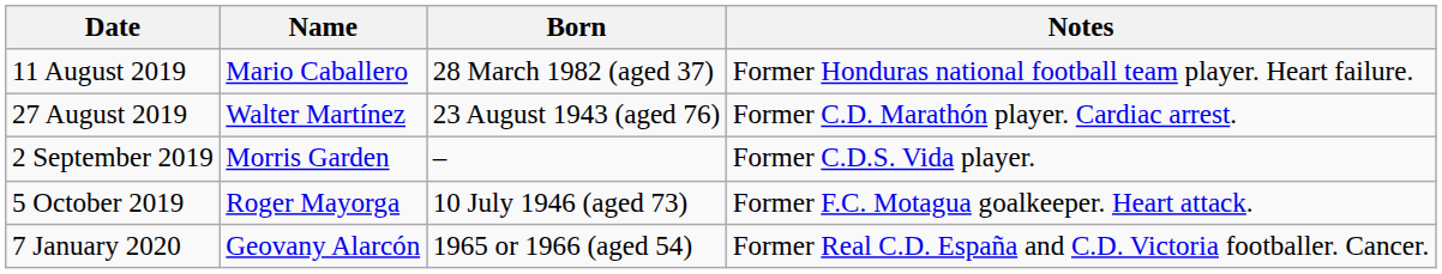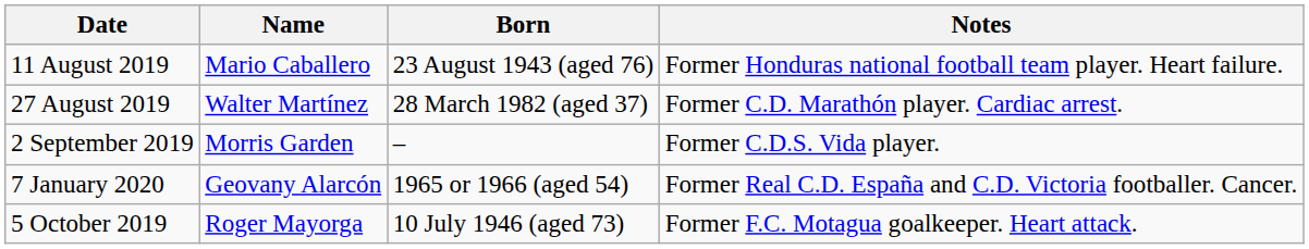 <table class="wikitable">
 <tr>
 <th>Date</th>
 <th>Name</th>
 <th>Born</th>
 <th>Notes</th>
 </tr>
 <tr>
 <td>11 August 2019</td>
 <td> <a href='#'>Mario Caballero</a></td>
-<td>28 March 1982 (aged 37)</td>
+<td>23 August 1943 (aged 76)</td>
 <td>Former <a href='#'>Honduras national football team</a> player.  Heart failure.</td>
 </tr>
 <tr>
 <td>27 August 2019</td>
 <td> <a href='#'>Walter Martínez</a></td>
-<td>23 August 1943 (aged 76)</td>
+<td>28 March 1982 (aged 37)</td>
 <td>Former <a href='#'>C.D. Marathón</a> player.  <a href='#'>Cardiac arrest</a>.</td>
 </tr>
 <tr>
 <td>2 September 2019</td>
 <td> <a href='#'>Morris Garden</a></td>
 <td>–</td>
 <td>Former <a href='#'>C.D.S. Vida</a> player.</td>
 </tr>
 <tr>
+<td>7 January 2020</td>
+<td> <a href='#'>Geovany Alarcón</a></td>
+<td>1965 or 1966 (aged 54)</td>
+<td>Former <a href='#'>Real C.D. España</a> and <a href='#'>C.D. Victoria</a> footballer.  Cancer.</td>
+</tr>
+<tr>
 <td>5 October 2019</td>
 <td> <a href='#'>Roger Mayorga</a></td>
 <td>10 July 1946 (aged 73)</td>
 <td>Former <a href='#'>F.C. Motagua</a> goalkeeper.  <a href='#'>Heart attack</a>.</td>
 </tr>
-<tr>
-<td>7 January 2020</td>
-<td> <a href='#'>Geovany Alarcón</a></td>
-<td>1965 or 1966 (aged 54)</td>
-<td>Former <a href='#'>Real C.D. España</a> and <a href='#'>C.D. Victoria</a> footballer.  Cancer.</td>
-</tr>
 </table>
